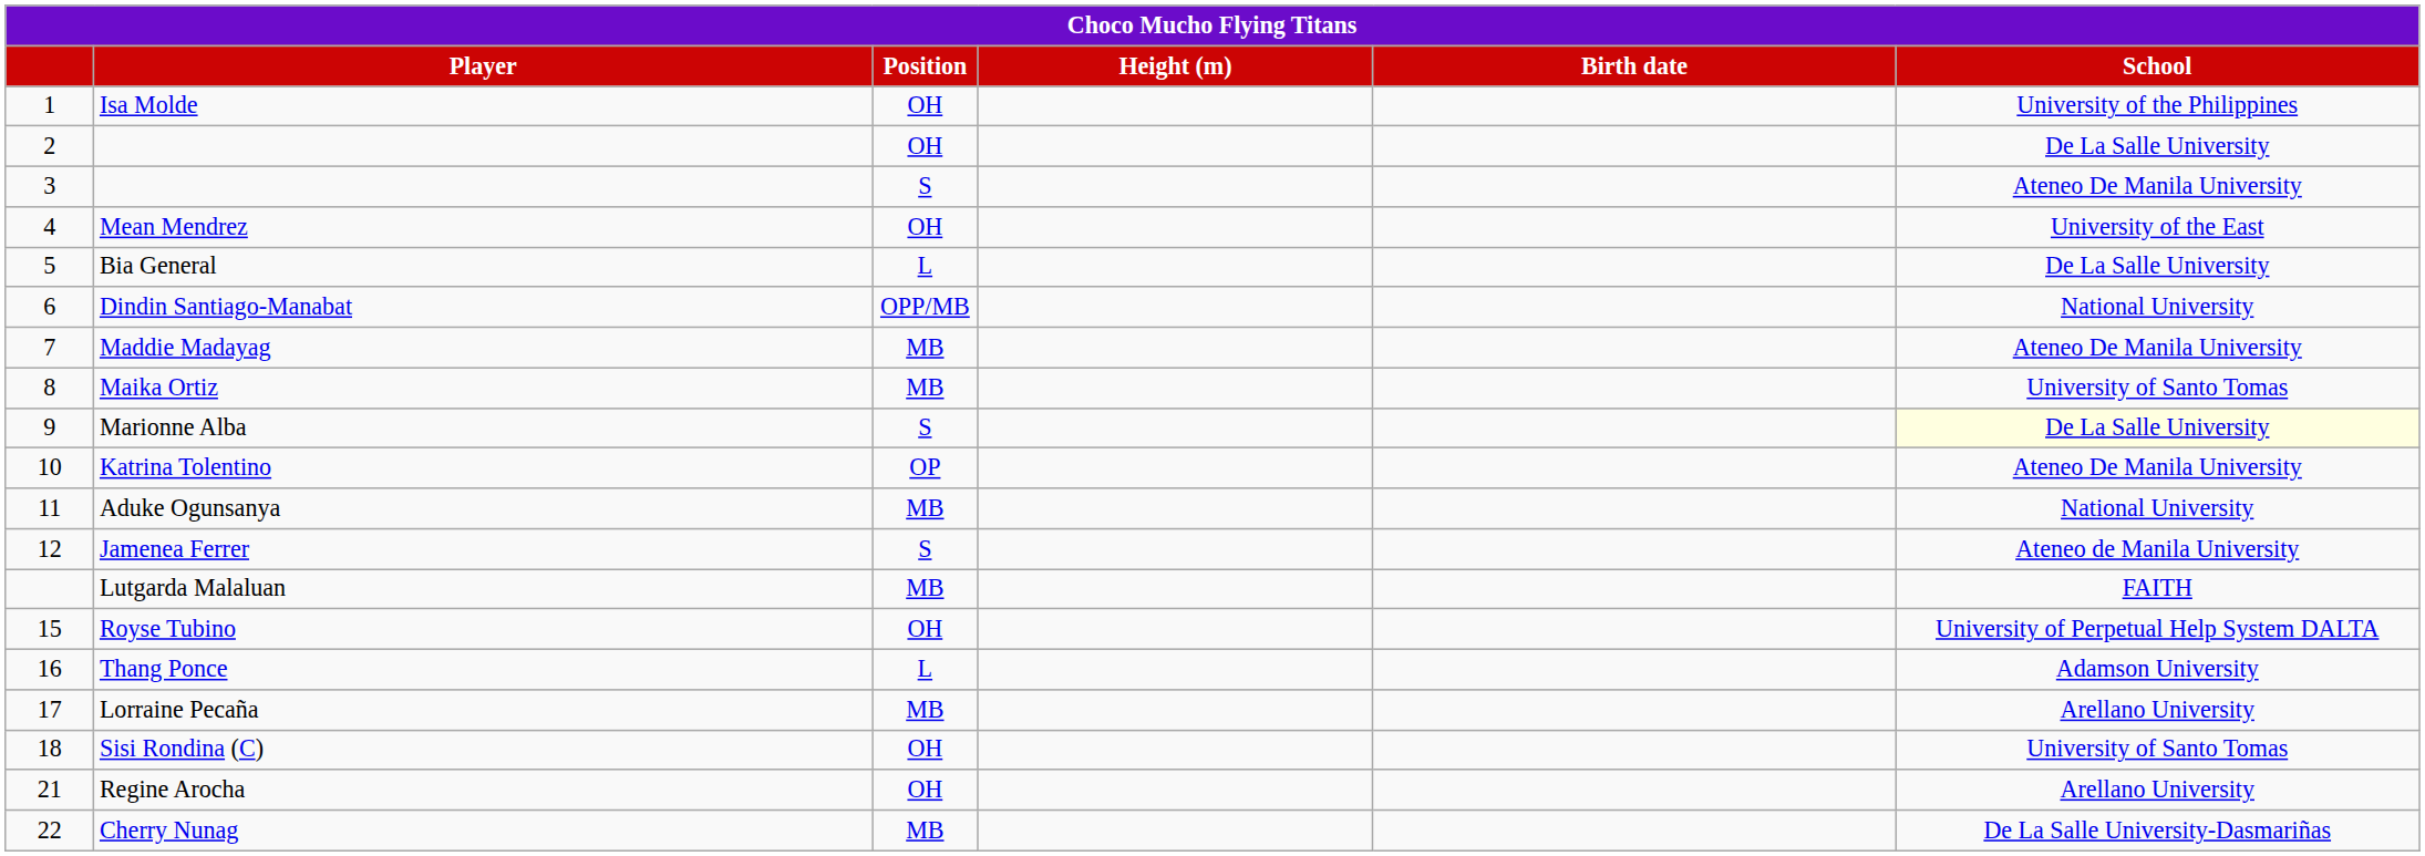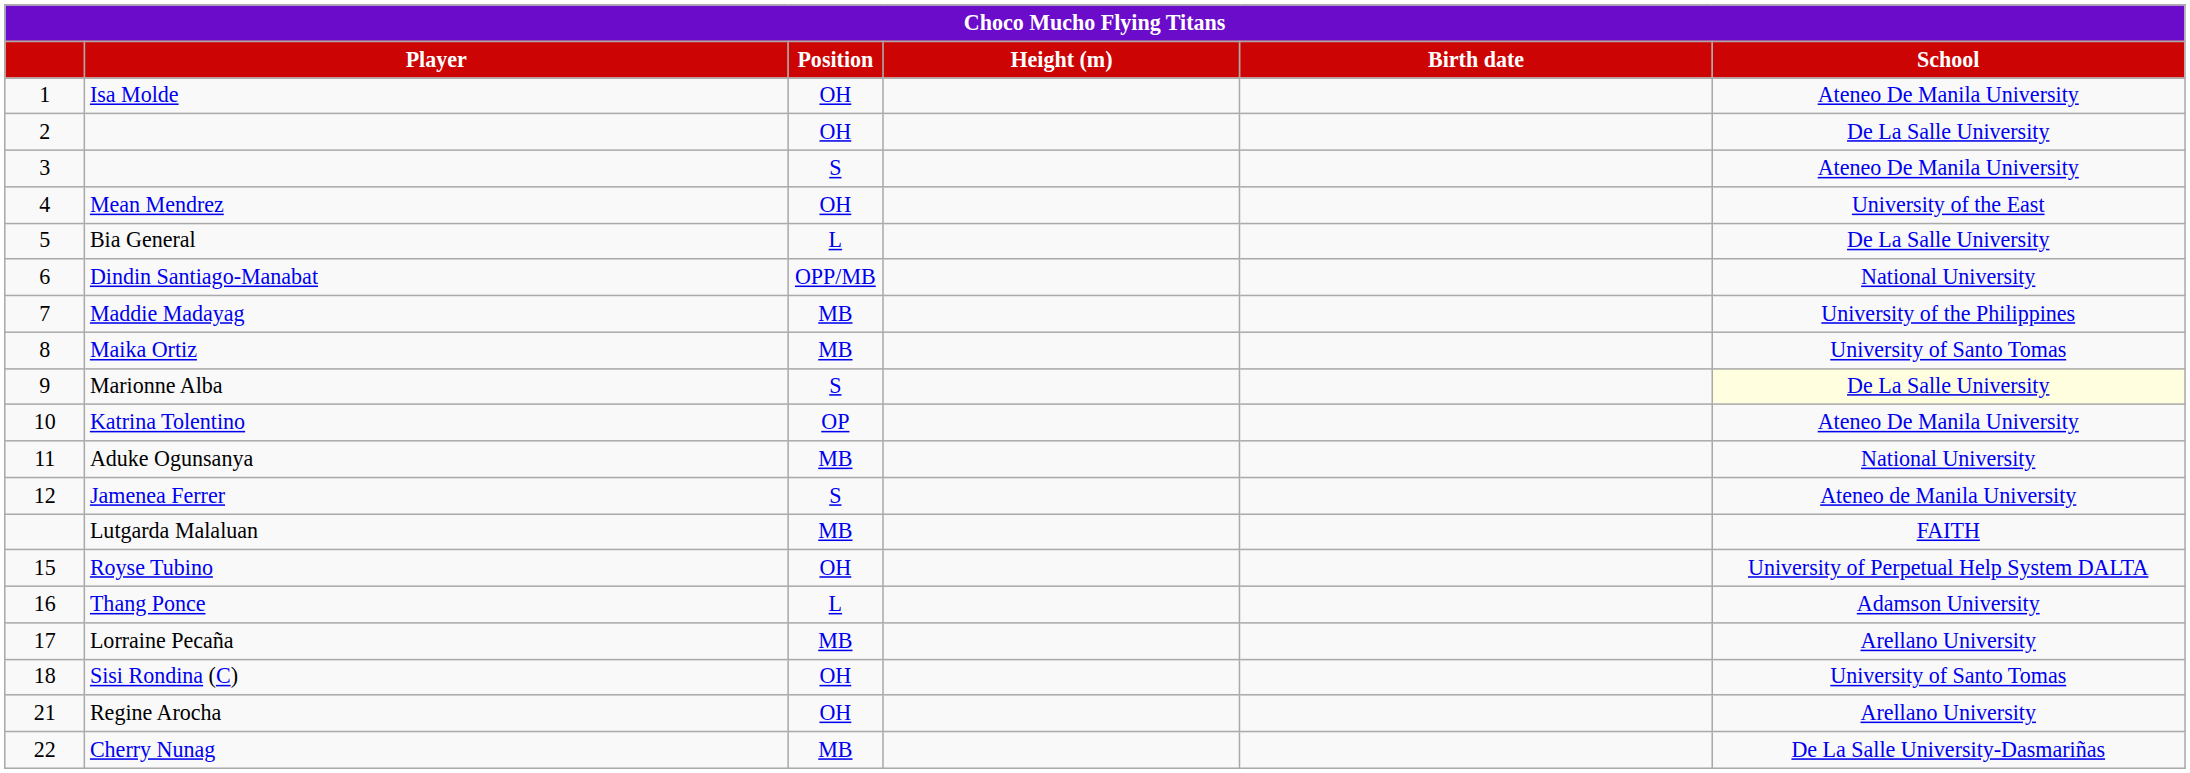 <table class="wikitable sortable" style="text-align:center; width:90%; font-size:90%;">
 <tr>
 <th colspan="8" style= "background:#6B0CCA; color:white; text-align: center">Choco Mucho Flying Titans</th>
 </tr>
 <tr>
 <th style="width:3em; background:#CC0404; color:white;"></th>
 <th style="width:30em; background:#CC0404; color:white;">Player</th>
 <th style="width:3em; background:#CC0404; color:white;">Position</th>
 <th style="width:15em; background:#CC0404; color:white">Height (m)</th>
 <th style="width:20em; background:#CC0404; color:white;">Birth date</th>
 <th style="width:20em; background:#CC0404; color:white;">School</th>
 </tr>
 <tr>
 <td align=center>1</td>
 <td align=left> <a href='#'>Isa Molde</a></td>
 <td><a href='#'>OH</a></td>
 <td align=center></td>
 <td align=right></td>
-<td align=center><a href='#'>University of the Philippines</a></td>
+<td align=center><a href='#'>Ateneo De Manila University</a></td>
 </tr>
 <tr>
 <td align=center>2</td>
 <td align=left> </td>
 <td><a href='#'>OH</a></td>
 <td align=center></td>
 <td align=right></td>
 <td align=center><a href='#'>De La Salle University</a></td>
 </tr>
 <tr>
 <td align=center>3</td>
 <td align=left> </td>
 <td><a href='#'>S</a></td>
 <td align=center></td>
 <td align=right></td>
 <td align=center><a href='#'>Ateneo De Manila University</a></td>
 </tr>
 <tr>
 <td align=center>4</td>
 <td align=left> <a href='#'>Mean Mendrez</a></td>
 <td><a href='#'>OH</a></td>
 <td align=center></td>
 <td align=right></td>
 <td align=center><a href='#'>University of the East</a></td>
 </tr>
 <tr>
 <td align=center>5</td>
 <td align=left> Bia General</td>
 <td><a href='#'>L</a></td>
 <td align=center></td>
 <td align=right></td>
 <td><a href='#'>De La Salle University</a></td>
 </tr>
 <tr>
 <td align=center>6</td>
 <td align=left> <a href='#'>Dindin Santiago-Manabat</a></td>
 <td><a href='#'>OPP/MB</a></td>
 <td align=center></td>
 <td align=right></td>
 <td align=center><a href='#'>National University</a></td>
 </tr>
 <tr>
 <td align=center>7</td>
 <td align=left> <a href='#'>Maddie Madayag</a></td>
 <td><a href='#'>MB</a></td>
 <td align=center></td>
 <td align=right></td>
-<td align=center><a href='#'>Ateneo De Manila University</a></td>
+<td align=center><a href='#'>University of the Philippines</a></td>
 </tr>
 <tr>
 <td align=center>8</td>
 <td align=left> <a href='#'>Maika Ortiz</a></td>
 <td><a href='#'>MB</a></td>
 <td align=center></td>
 <td align=right></td>
 <td align=center><a href='#'>University of Santo Tomas</a></td>
 </tr>
 <tr>
 <td align=center>9</td>
 <td align=left> Marionne Alba</td>
 <td><a href='#'>S</a></td>
 <td align=center></td>
 <td align=right></td>
 <td align=center style="background: lightyellow;"><a href='#'>De La Salle University</a></td>
 </tr>
 <tr>
 <td align=center>10</td>
 <td align=left>  <a href='#'>Katrina Tolentino</a></td>
 <td><a href='#'>OP</a></td>
 <td align=center></td>
 <td align=right></td>
 <td align=center><a href='#'>Ateneo De Manila University</a></td>
 </tr>
 <tr>
 <td align=center>11</td>
 <td align=left>  Aduke Ogunsanya</td>
 <td><a href='#'>MB</a></td>
 <td></td>
 <td align=right></td>
 <td align=center><a href='#'>National University</a></td>
 </tr>
 <tr>
 <td align=center>12</td>
 <td align=left> <a href='#'>Jamenea Ferrer</a></td>
 <td><a href='#'>S</a></td>
 <td align=center></td>
 <td align=right></td>
 <td align=center><a href='#'>Ateneo de Manila University</a></td>
 </tr>
 <tr align=center>
 <td></td>
 <td align=left> Lutgarda Malaluan</td>
 <td><a href='#'>MB</a></td>
 <td></td>
 <td align=right></td>
 <td><a href='#'>FAITH</a></td>
 </tr>
 <tr>
 <td align=center>15</td>
 <td align=left> <a href='#'>Royse Tubino</a></td>
 <td><a href='#'>OH</a></td>
 <td align=center></td>
 <td align=right></td>
 <td align=center><a href='#'>University of Perpetual Help System DALTA</a></td>
 </tr>
 <tr>
 <td align=center>16</td>
 <td align=left> <a href='#'>Thang Ponce</a></td>
 <td><a href='#'>L</a></td>
 <td align=center></td>
 <td align=right></td>
 <td align=center><a href='#'>Adamson University</a></td>
 </tr>
 <tr>
 <td align=center>17</td>
 <td align=left> Lorraine Pecaña</td>
 <td><a href='#'>MB</a></td>
 <td align=center></td>
 <td align=right></td>
 <td align=center><a href='#'>Arellano University</a></td>
 </tr>
 <tr>
 <td align=center>18</td>
 <td align=left> <a href='#'>Sisi Rondina</a> (<a href='#'>C</a>)</td>
 <td><a href='#'>OH</a></td>
 <td align=center></td>
 <td align=right></td>
 <td align=center><a href='#'>University of Santo Tomas</a></td>
 </tr>
 <tr>
 <td align=center>21</td>
 <td align=left> Regine Arocha</td>
 <td><a href='#'>OH</a></td>
 <td align=center></td>
 <td align=right></td>
 <td align=center><a href='#'>Arellano University</a></td>
 </tr>
 <tr>
 <td align=center>22</td>
 <td align=left> <a href='#'>Cherry Nunag</a></td>
 <td><a href='#'>MB</a></td>
 <td align=center></td>
 <td align=right></td>
 <td align=center><a href='#'>De La Salle University-Dasmariñas</a></td>
 </tr>
 </table>
